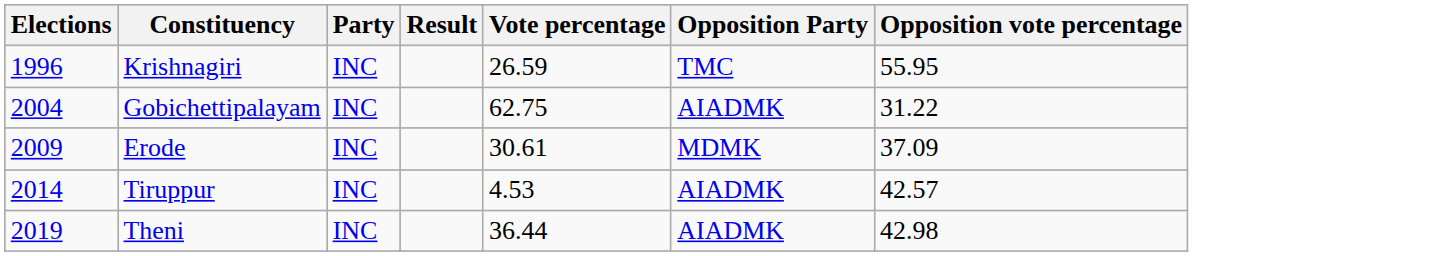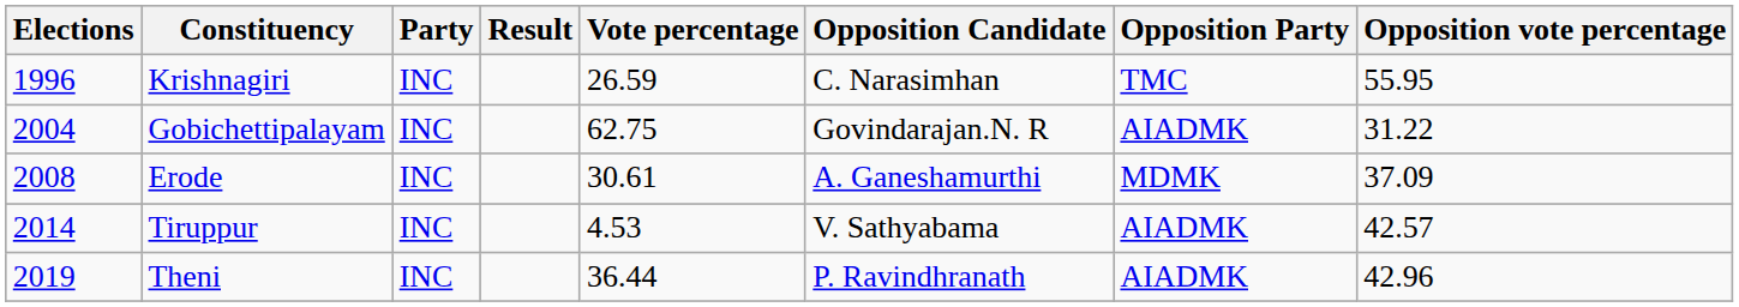 <table class="wikitable sortable">
 <tr>
 <th>Elections</th>
 <th>Constituency</th>
 <th>Party</th>
 <th>Result</th>
 <th>Vote percentage</th>
+<th>Opposition Candidate</th>
 <th>Opposition Party</th>
 <th>Opposition vote percentage</th>
 </tr>
 <tr>
 <td><a href='#'>1996</a></td>
 <td><a href='#'>Krishnagiri</a></td>
 <td><a href='#'>INC</a></td>
 <td></td>
 <td>26.59</td>
+<td>C. Narasimhan</td>
 <td><a href='#'>TMC</a></td>
 <td>55.95</td>
 </tr>
 <tr>
 <td><a href='#'>2004</a></td>
 <td><a href='#'>Gobichettipalayam</a></td>
 <td><a href='#'>INC</a></td>
 <td></td>
 <td>62.75</td>
+<td>Govindarajan.N. R</td>
 <td><a href='#'>AIADMK</a></td>
 <td>31.22</td>
 </tr>
 <tr>
-<td><a href='#'>2009</a></td>
+<td><a href='#'>2008</a></td>
 <td><a href='#'>Erode</a></td>
 <td><a href='#'>INC</a></td>
 <td></td>
 <td>30.61</td>
+<td><a href='#'>A. Ganeshamurthi</a></td>
 <td><a href='#'>MDMK</a></td>
 <td>37.09</td>
 </tr>
 <tr>
 <td><a href='#'>2014</a></td>
 <td><a href='#'>Tiruppur</a></td>
 <td><a href='#'>INC</a></td>
 <td></td>
 <td>4.53</td>
+<td>V. Sathyabama</td>
 <td><a href='#'>AIADMK</a></td>
 <td>42.57</td>
 </tr>
 <tr>
 <td><a href='#'>2019</a></td>
 <td><a href='#'>Theni</a></td>
 <td><a href='#'>INC</a></td>
 <td></td>
 <td>36.44</td>
+<td><a href='#'>P. Ravindhranath</a></td>
 <td><a href='#'>AIADMK</a></td>
-<td>42.98</td>
+<td>42.96</td>
 </tr>
 </table>
